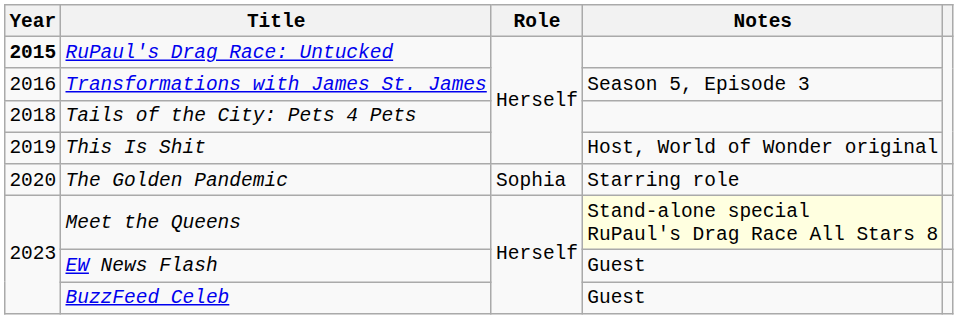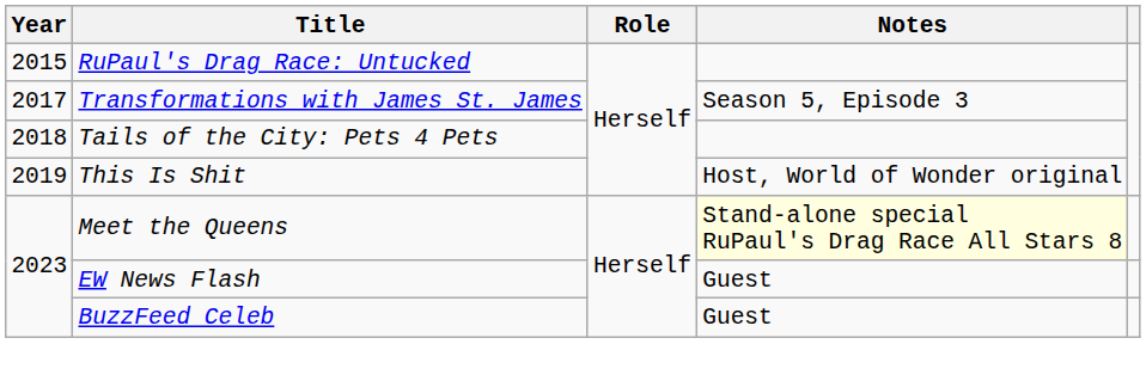 <table class="wikitable unsortable">
 <tr>
 <th>Year</th>
 <th>Title</th>
 <th>Role</th>
 <th>Notes</th>
 <th></th>
 </tr>
 <tr>
-<td><strong>2015</strong></td>
+<td>2015</td>
 <td><em><a href='#'>RuPaul's Drag Race: Untucked</a></em></td>
 <td rowspan="4">Herself</td>
 <td></td>
 </tr>
 <tr>
-<td>2016</td>
+<td>2017</td>
 <td><em><a href='#'>Transformations with James St. James</a></em></td>
 <td>Season 5, Episode 3</td>
 </tr>
 <tr>
 <td>2018</td>
 <td><em>Tails of the City: Pets 4 Pets</em></td>
 <td></td>
 </tr>
 <tr>
 <td>2019</td>
 <td><em>This Is Shit</em></td>
 <td>Host, World of Wonder original</td>
-</tr>
-<tr>
-<td>2020</td>
-<td><em>The Golden Pandemic</em></td>
-<td>Sophia</td>
-<td>Starring role</td>
-<td style="text-align: center;"></td>
 </tr>
 <tr>
 <td rowspan="3">2023</td>
 <td><em>Meet the Queens</em></td>
 <td rowspan="3">Herself</td>
 <td style="background: lightyellow;">Stand-alone special<br> RuPaul's Drag Race All Stars 8</td>
 <td></td>
 </tr>
 <tr>
 <td><em><a href='#'>EW</a> News Flash</em></td>
 <td>Guest</td>
 <td></td>
 </tr>
 <tr>
 <td><em><a href='#'>BuzzFeed Celeb</a></em></td>
 <td>Guest</td>
 <td></td>
 </tr>
 </table>
